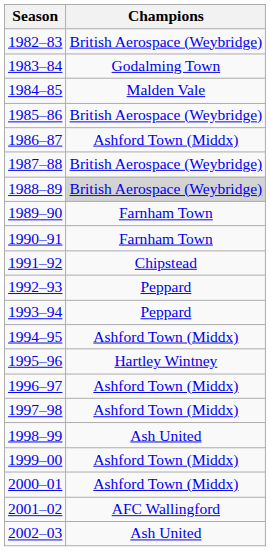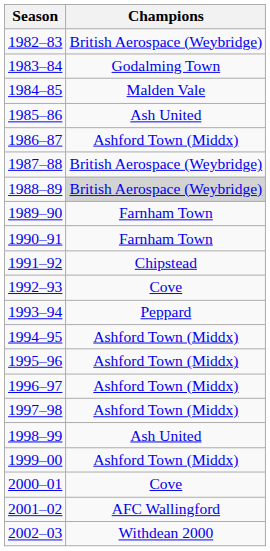 <table class="wikitable" style="text-align: center">
 <tr>
 <th>Season</th>
 <th>Champions</th>
 </tr>
 <tr>
 <td><a href='#'>1982–83</a></td>
 <td><a href='#'>British Aerospace (Weybridge)</a></td>
 </tr>
 <tr>
 <td><a href='#'>1983–84</a></td>
 <td><a href='#'>Godalming Town</a></td>
 </tr>
 <tr>
 <td><a href='#'>1984–85</a></td>
 <td><a href='#'>Malden Vale</a></td>
 </tr>
 <tr>
 <td><a href='#'>1985–86</a></td>
-<td><a href='#'>British Aerospace (Weybridge)</a></td>
+<td><a href='#'>Ash United</a></td>
 </tr>
 <tr>
 <td><a href='#'>1986–87</a></td>
 <td><a href='#'>Ashford Town (Middx)</a></td>
 </tr>
 <tr>
 <td><a href='#'>1987–88</a></td>
 <td><a href='#'>British Aerospace (Weybridge)</a></td>
 </tr>
 <tr>
 <td><a href='#'>1988–89</a></td>
 <td style="background: lightgrey;"><a href='#'>British Aerospace (Weybridge)</a></td>
 </tr>
 <tr>
 <td><a href='#'>1989–90</a></td>
 <td><a href='#'>Farnham Town</a></td>
 </tr>
 <tr>
 <td><a href='#'>1990–91</a></td>
 <td><a href='#'>Farnham Town</a></td>
 </tr>
 <tr>
 <td><a href='#'>1991–92</a></td>
 <td><a href='#'>Chipstead</a></td>
 </tr>
 <tr>
 <td><a href='#'>1992–93</a></td>
-<td><a href='#'>Peppard</a></td>
+<td><a href='#'>Cove</a></td>
 </tr>
 <tr>
 <td><a href='#'>1993–94</a></td>
 <td><a href='#'>Peppard</a></td>
 </tr>
 <tr>
 <td><a href='#'>1994–95</a></td>
 <td><a href='#'>Ashford Town (Middx)</a></td>
 </tr>
 <tr>
 <td><a href='#'>1995–96</a></td>
-<td><a href='#'>Hartley Wintney</a></td>
+<td><a href='#'>Ashford Town (Middx)</a></td>
 </tr>
 <tr>
 <td><a href='#'>1996–97</a></td>
 <td><a href='#'>Ashford Town (Middx)</a></td>
 </tr>
 <tr>
 <td><a href='#'>1997–98</a></td>
 <td><a href='#'>Ashford Town (Middx)</a></td>
 </tr>
 <tr>
 <td><a href='#'>1998–99</a></td>
 <td><a href='#'>Ash United</a></td>
 </tr>
 <tr>
 <td><a href='#'>1999–00</a></td>
 <td><a href='#'>Ashford Town (Middx)</a></td>
 </tr>
 <tr>
 <td><a href='#'>2000–01</a></td>
-<td><a href='#'>Ashford Town (Middx)</a></td>
+<td><a href='#'>Cove</a></td>
 </tr>
 <tr>
 <td><a href='#'>2001–02</a></td>
 <td><a href='#'>AFC Wallingford</a></td>
 </tr>
 <tr>
 <td><a href='#'>2002–03</a></td>
-<td><a href='#'>Ash United</a></td>
+<td><a href='#'>Withdean 2000</a></td>
 </tr>
 </table>
